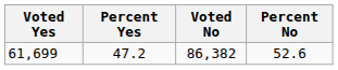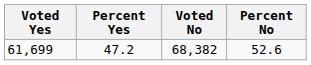 <table class="wikitable" width="50%">
 <tr bgcolor="#eeeeee">
 <th>Voted Yes</th>
 <th>Percent Yes</th>
 <th>Voted No</th>
 <th>Percent No</th>
 </tr>
 <tr align="center">
 <td align="left">61,699</td>
 <td>47.2</td>
-<td>86,382</td>
+<td>68,382</td>
 <td>52.6</td>
 </tr>
 </table>
